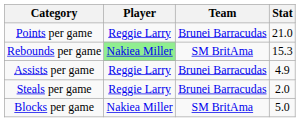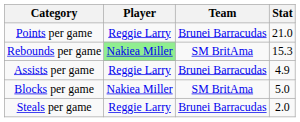 <table class="wikitable" style="text-align:center">
 <tr>
 <th>Category</th>
 <th>Player</th>
 <th>Team</th>
 <th>Stat</th>
 </tr>
 <tr>
 <td><a href='#'>Points</a> per game</td>
 <td><a href='#'>Reggie Larry</a></td>
 <td><a href='#'>Brunei Barracudas</a></td>
 <td>21.0</td>
 </tr>
 <tr>
 <td><a href='#'>Rebounds</a> per game</td>
 <td style="background: lightgreen;"><a href='#'>Nakiea Miller</a></td>
 <td><a href='#'>SM BritAma</a></td>
 <td>15.3</td>
 </tr>
 <tr>
 <td><a href='#'>Assists</a> per game</td>
 <td><a href='#'>Reggie Larry</a></td>
 <td><a href='#'>Brunei Barracudas</a></td>
 <td>4.9</td>
 </tr>
 <tr>
+<td><a href='#'>Blocks</a> per game</td>
+<td><a href='#'>Nakiea Miller</a></td>
+<td><a href='#'>SM BritAma</a></td>
+<td>5.0</td>
+</tr>
+<tr>
 <td><a href='#'>Steals</a> per game</td>
 <td><a href='#'>Reggie Larry</a></td>
 <td><a href='#'>Brunei Barracudas</a></td>
 <td>2.0</td>
 </tr>
-<tr>
-<td><a href='#'>Blocks</a> per game</td>
-<td><a href='#'>Nakiea Miller</a></td>
-<td><a href='#'>SM BritAma</a></td>
-<td>5.0</td>
-</tr>
 </table>
